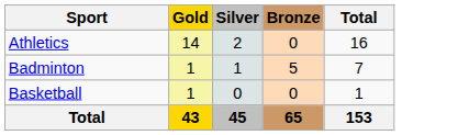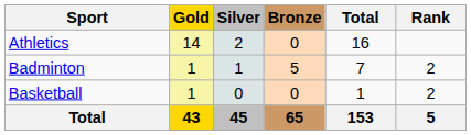 <table class="wikitable sortable" style="text-align:center; font-size:95%">
 <tr>
 <th width=150>Sport</th>
 <th style="background-color:gold; width=60;"><strong>Gold</strong></th>
 <th style="background-color:silver; width=60;"><strong>Silver</strong></th>
 <th style="background-color:#cc9966; width=60;"><strong>Bronze</strong></th>
 <th width=60>Total</th>
+<th width=60>Rank</th>
 </tr>
 <tr>
 <td align=left> <a href='#'>Athletics</a></td>
 <td bgcolor=#f7f6a8>14</td>
 <td bgcolor=#dce5e5>2</td>
 <td bgcolor=#ffdab9>0</td>
 <td>16</td>
+<td></td>
 </tr>
 <tr>
 <td align=left> <a href='#'>Badminton</a></td>
 <td bgcolor=#f7f6a8>1</td>
 <td bgcolor=#dce5e5>1</td>
 <td bgcolor=#ffdab9>5</td>
 <td>7</td>
+<td>2</td>
 </tr>
 <tr>
 <td align=left> <a href='#'>Basketball</a></td>
 <td bgcolor=#f7f6a8>1</td>
 <td bgcolor=#dce5e5>0</td>
 <td bgcolor=#ffdab9>0</td>
 <td>1</td>
+<td>2</td>
 </tr>
 <tr>
 <th>Total</th>
 <th style="background-color:gold; width=60;">43</th>
 <th style="background-color:silver; width=60;">45</th>
 <th style="background-color:#cc9966; width=60;">65</th>
 <th>153</th>
+<th>5</th>
 </tr>
 </table>
